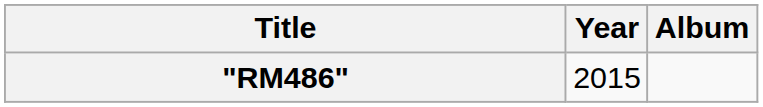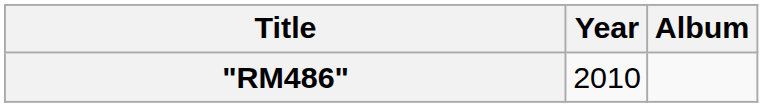 <table class="wikitable plainrowheaders" style="text-align:center;">
 <tr>
 <th scope="col" style="width:18em;">Title</th>
 <th scope="col">Year</th>
 <th scope="col">Album</th>
 </tr>
 <tr>
 <th scope="row">"RM486"</th>
-<td>2015</td>
+<td>2010</td>
 <td></td>
 </tr>
 </table>
